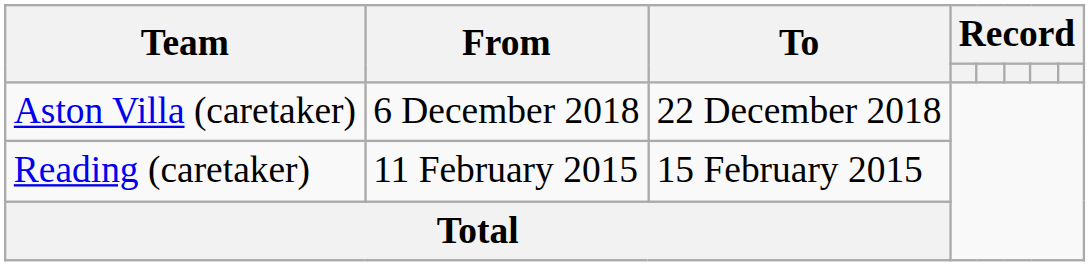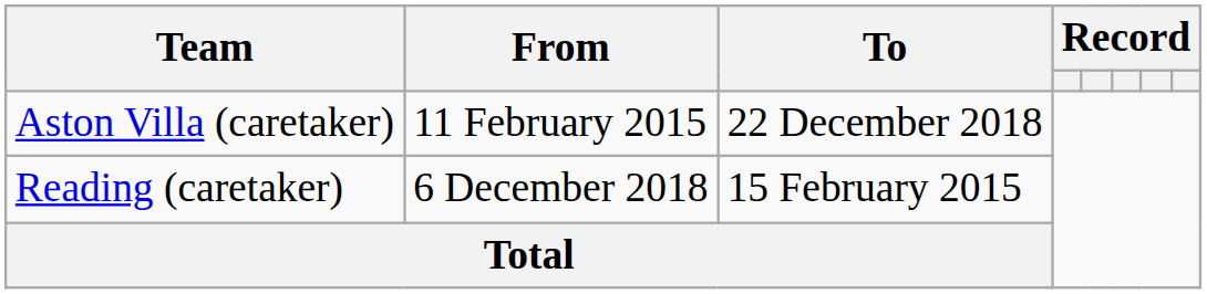 <table class="wikitable" style="text-align: center">
 <tr>
 <th rowspan="2">Team</th>
 <th rowspan="2">From</th>
 <th rowspan="2">To</th>
 <th colspan="8">Record</th>
 </tr>
 <tr>
 <th></th>
 <th></th>
 <th></th>
 <th></th>
 <th></th>
 </tr>
 <tr>
 <td align=left><a href='#'>Aston Villa</a> (caretaker)</td>
-<td align=left>6 December 2018</td>
+<td align=left>11 February 2015</td>
 <td align=left>22 December 2018<br></td>
 </tr>
 <tr>
 <td align=left><a href='#'>Reading</a> (caretaker)</td>
-<td align=left>11 February 2015</td>
+<td align=left>6 December 2018</td>
 <td align=left>15 February 2015<br></td>
 </tr>
 <tr>
 <th colspan="3">Total<br></th>
 </tr>
 </table>
